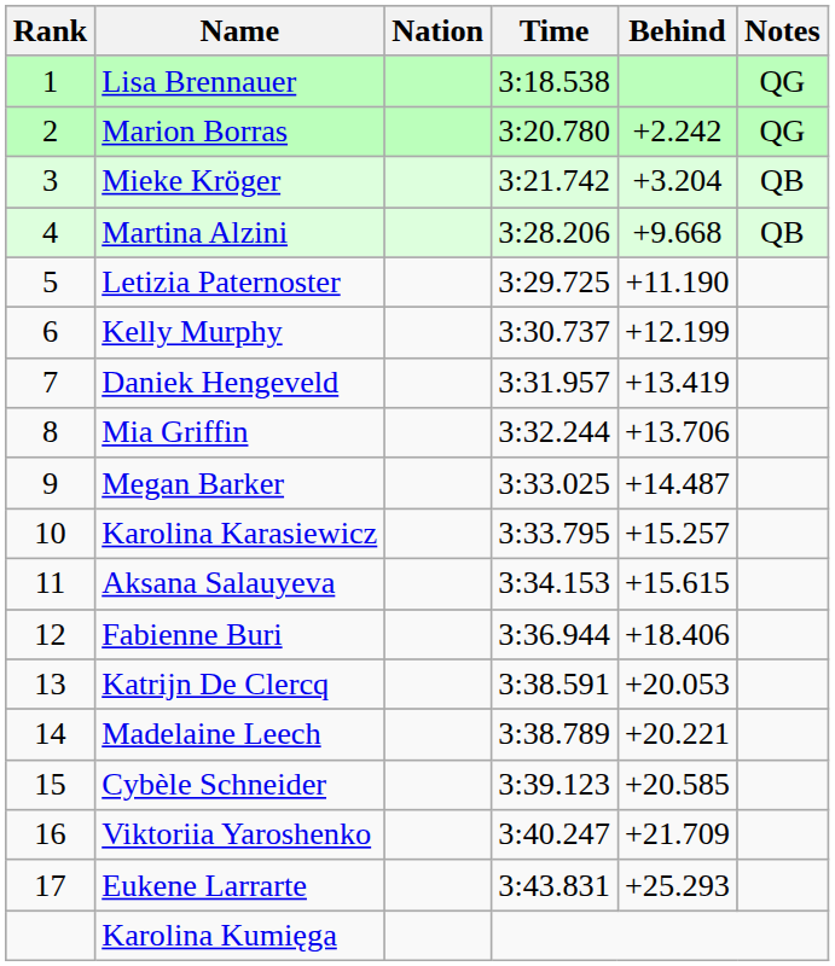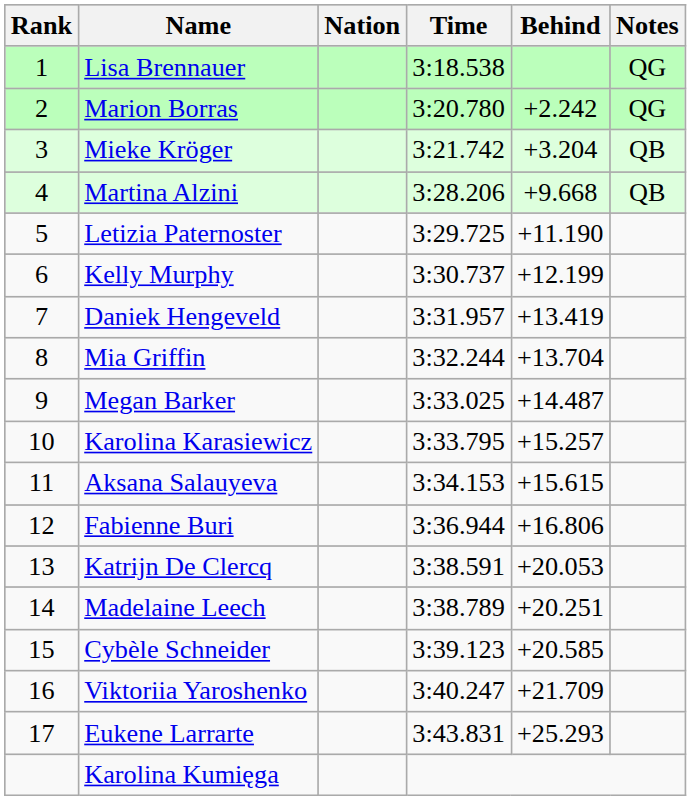 <table class="wikitable sortable" style="text-align:center">
 <tr>
 <th>Rank</th>
 <th>Name</th>
 <th>Nation</th>
 <th>Time</th>
 <th>Behind</th>
 <th>Notes</th>
 </tr>
 <tr bgcolor=bbffbb>
 <td>1</td>
 <td align=left><a href='#'>Lisa Brennauer</a></td>
 <td align=left></td>
 <td>3:18.538</td>
 <td></td>
 <td>QG</td>
 </tr>
 <tr bgcolor=bbffbb>
 <td>2</td>
 <td align=left><a href='#'>Marion Borras</a></td>
 <td align=left></td>
 <td>3:20.780</td>
 <td>+2.242</td>
 <td>QG</td>
 </tr>
 <tr bgcolor=ddffdd>
 <td>3</td>
 <td align=left><a href='#'>Mieke Kröger</a></td>
 <td align=left></td>
 <td>3:21.742</td>
 <td>+3.204</td>
 <td>QB</td>
 </tr>
 <tr bgcolor=ddffdd>
 <td>4</td>
 <td align=left><a href='#'>Martina Alzini</a></td>
 <td align=left></td>
 <td>3:28.206</td>
 <td>+9.668</td>
 <td>QB</td>
 </tr>
 <tr>
 <td>5</td>
 <td align=left><a href='#'>Letizia Paternoster</a></td>
 <td align=left></td>
 <td>3:29.725</td>
 <td>+11.190</td>
 <td></td>
 </tr>
 <tr>
 <td>6</td>
 <td align=left><a href='#'>Kelly Murphy</a></td>
 <td align=left></td>
 <td>3:30.737</td>
 <td>+12.199</td>
 <td></td>
 </tr>
 <tr>
 <td>7</td>
 <td align=left><a href='#'>Daniek Hengeveld</a></td>
 <td align=left></td>
 <td>3:31.957</td>
 <td>+13.419</td>
 <td></td>
 </tr>
 <tr>
 <td>8</td>
 <td align=left><a href='#'>Mia Griffin</a></td>
 <td align=left></td>
 <td>3:32.244</td>
-<td>+13.706</td>
+<td>+13.704</td>
 <td></td>
 </tr>
 <tr>
 <td>9</td>
 <td align=left><a href='#'>Megan Barker</a></td>
 <td align=left></td>
 <td>3:33.025</td>
 <td>+14.487</td>
 <td></td>
 </tr>
 <tr>
 <td>10</td>
 <td align=left><a href='#'>Karolina Karasiewicz</a></td>
 <td align=left></td>
 <td>3:33.795</td>
 <td>+15.257</td>
 <td></td>
 </tr>
 <tr>
 <td>11</td>
 <td align=left><a href='#'>Aksana Salauyeva</a></td>
 <td align=left></td>
 <td>3:34.153</td>
 <td>+15.615</td>
 <td></td>
 </tr>
 <tr>
 <td>12</td>
 <td align=left><a href='#'>Fabienne Buri</a></td>
 <td align=left></td>
 <td>3:36.944</td>
-<td>+18.406</td>
+<td>+16.806</td>
 <td></td>
 </tr>
 <tr>
 <td>13</td>
 <td align=left><a href='#'>Katrijn De Clercq</a></td>
 <td align=left></td>
 <td>3:38.591</td>
 <td>+20.053</td>
 <td></td>
 </tr>
 <tr>
 <td>14</td>
 <td align=left><a href='#'>Madelaine Leech</a></td>
 <td align=left></td>
 <td>3:38.789</td>
-<td>+20.221</td>
+<td>+20.251</td>
 <td></td>
 </tr>
 <tr>
 <td>15</td>
 <td align=left><a href='#'>Cybèle Schneider</a></td>
 <td align=left></td>
 <td>3:39.123</td>
 <td>+20.585</td>
 <td></td>
 </tr>
 <tr>
 <td>16</td>
 <td align=left><a href='#'>Viktoriia Yaroshenko</a></td>
 <td align=left></td>
 <td>3:40.247</td>
 <td>+21.709</td>
 <td></td>
 </tr>
 <tr>
 <td>17</td>
 <td align=left><a href='#'>Eukene Larrarte</a></td>
 <td align=left></td>
 <td>3:43.831</td>
 <td>+25.293</td>
 <td></td>
 </tr>
 <tr>
 <td></td>
 <td align=left><a href='#'>Karolina Kumięga</a></td>
 <td align=left></td>
 <td colspan=3></td>
 </tr>
 </table>
